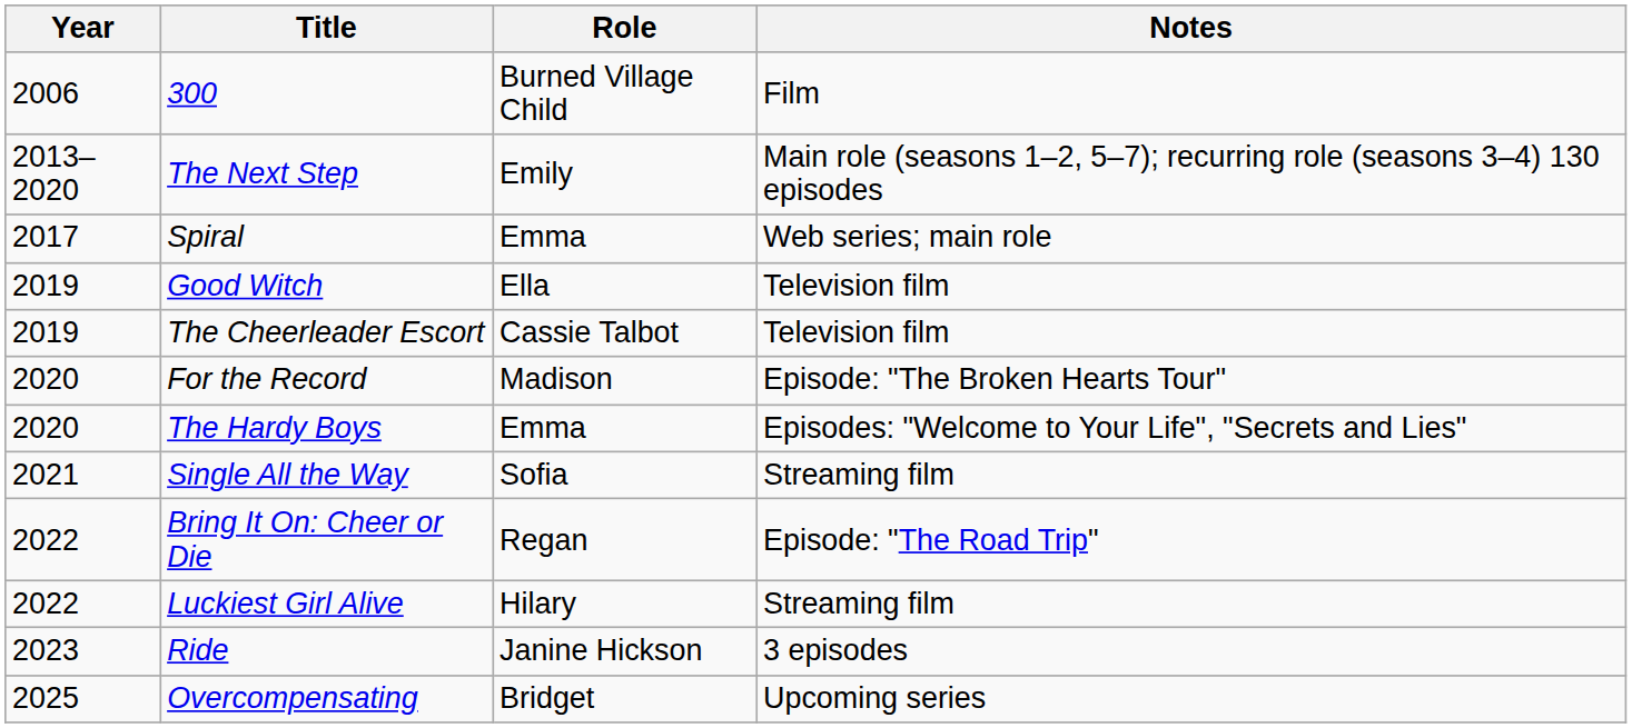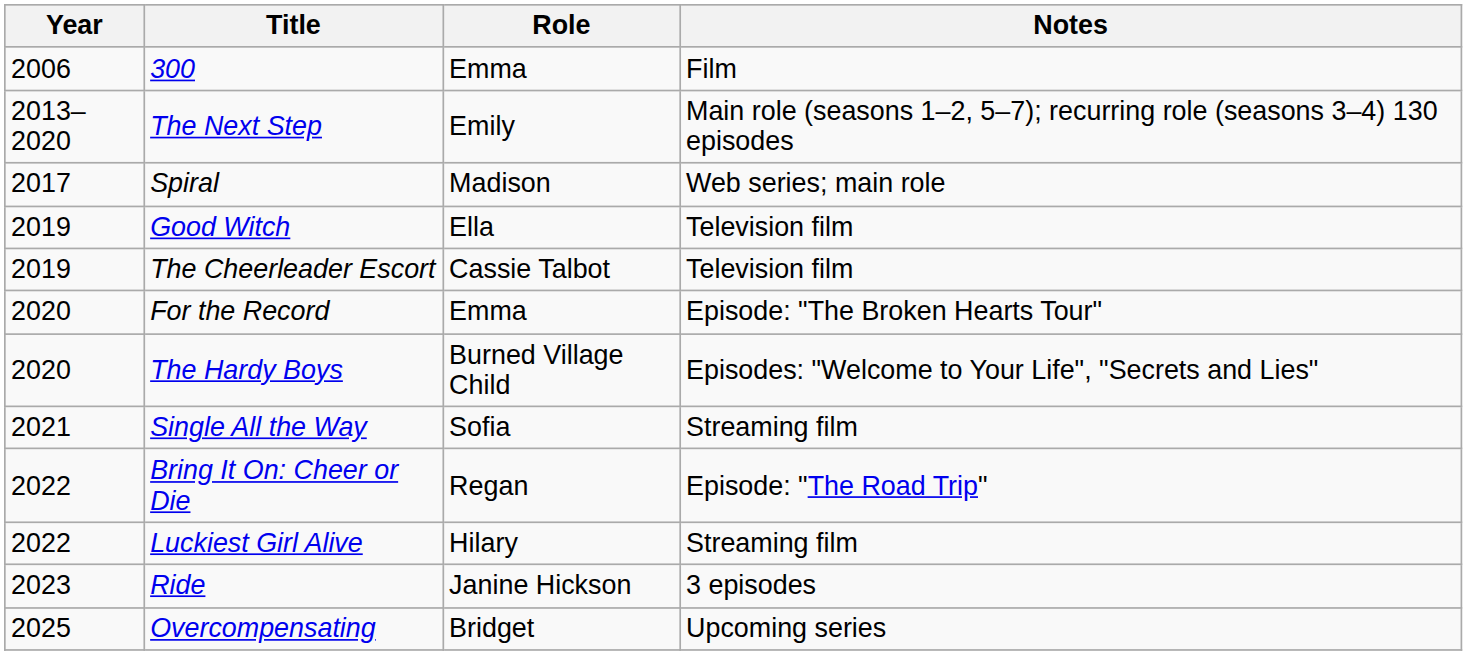 <table class="wikitable sortable">
 <tr>
 <th>Year</th>
 <th>Title</th>
 <th>Role</th>
 <th class="unsortable">Notes</th>
 </tr>
 <tr>
 <td>2006</td>
 <td><em><a href='#'>300</a></em></td>
-<td>Burned Village Child</td>
+<td>Emma</td>
 <td>Film</td>
 </tr>
 <tr>
 <td>2013–2020</td>
 <td data-sort-value="Next Step, The"><em><a href='#'>The Next Step</a></em></td>
 <td>Emily</td>
 <td>Main role (seasons 1–2, 5–7); recurring role (seasons 3–4) 130 episodes</td>
 </tr>
 <tr>
 <td>2017</td>
 <td><em>Spiral</em></td>
-<td>Emma</td>
+<td>Madison</td>
 <td>Web series; main role</td>
 </tr>
 <tr>
 <td>2019</td>
 <td><em><a href='#'>Good Witch</a></em></td>
 <td>Ella</td>
 <td>Television film</td>
 </tr>
 <tr>
 <td>2019</td>
 <td data-sort-value="Cheerleader Escort, The"><em>The Cheerleader Escort</em></td>
 <td>Cassie Talbot</td>
 <td>Television film</td>
 </tr>
 <tr>
 <td>2020</td>
 <td><em>For the Record</em></td>
-<td>Madison</td>
+<td>Emma</td>
 <td>Episode: "The Broken Hearts Tour"</td>
 </tr>
 <tr>
 <td>2020</td>
 <td data-sort-value="Hardy Boys, The"><em><a href='#'>The Hardy Boys</a></em></td>
-<td>Emma</td>
+<td>Burned Village Child</td>
 <td>Episodes: "Welcome to Your Life", "Secrets and Lies"</td>
 </tr>
 <tr>
 <td>2021</td>
 <td><em><a href='#'>Single All the Way</a></em></td>
 <td>Sofia</td>
 <td>Streaming film</td>
 </tr>
 <tr>
 <td>2022</td>
 <td><em><a href='#'>Bring It On: Cheer or Die</a></em></td>
 <td>Regan</td>
 <td>Episode: "<a href='#'>The Road Trip</a>"</td>
 </tr>
 <tr>
 <td>2022</td>
 <td><em><a href='#'>Luckiest Girl Alive</a></em></td>
 <td>Hilary</td>
 <td>Streaming film</td>
 </tr>
 <tr>
 <td>2023</td>
 <td><em><a href='#'>Ride</a></em></td>
 <td>Janine Hickson</td>
 <td>3 episodes</td>
 </tr>
 <tr>
 <td>2025</td>
 <td><em><a href='#'>Overcompensating</a></em></td>
 <td>Bridget</td>
 <td>Upcoming series</td>
 </tr>
 </table>
